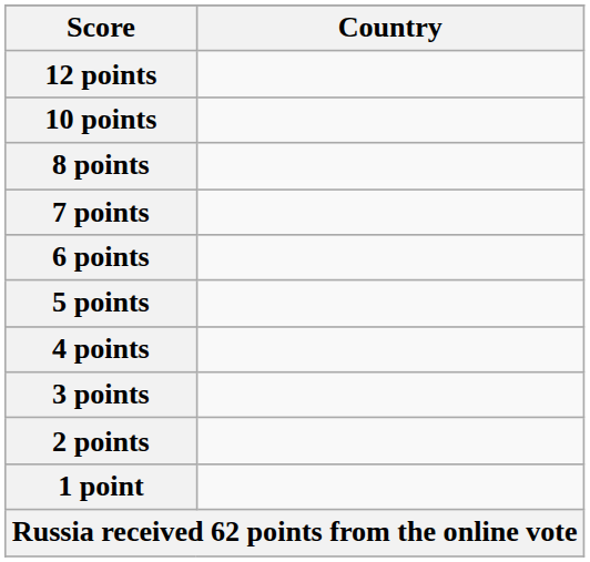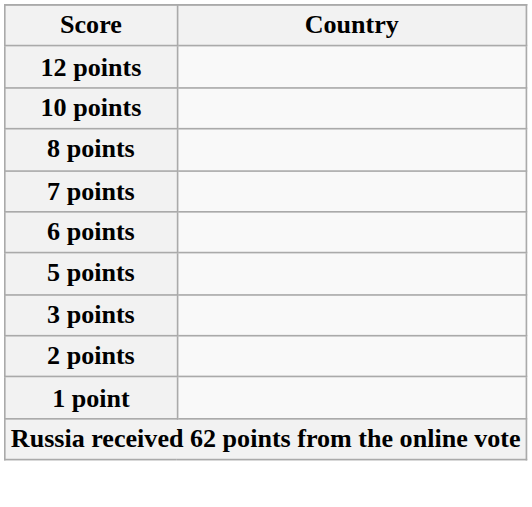 <table class="wikitable">
 <tr>
 </tr>
 <tr>
 <th scope="col" width="33%">Score</th>
 <th scope="col">Country</th>
 </tr>
 <tr>
 <th scope="row">12 points</th>
 <td></td>
 </tr>
 <tr>
 <th scope="row">10 points</th>
 <td></td>
 </tr>
 <tr>
 <th scope="row">8 points</th>
 <td></td>
 </tr>
 <tr>
 <th scope="row">7 points</th>
 <td></td>
 </tr>
 <tr>
 <th scope="row">6 points</th>
 <td></td>
 </tr>
 <tr>
 <th scope="row">5 points</th>
 <td></td>
 </tr>
 <tr>
-<th scope="row">4 points</th>
-<td></td>
-</tr>
-<tr>
 <th scope="row">3 points</th>
 <td></td>
 </tr>
 <tr>
 <th scope="row">2 points</th>
 <td></td>
 </tr>
 <tr>
 <th scope="row">1 point</th>
 <td></td>
 </tr>
 <tr>
 <th colspan="2">Russia received 62 points from the online vote</th>
 </tr>
 </table>
